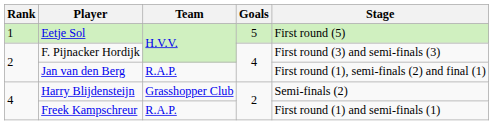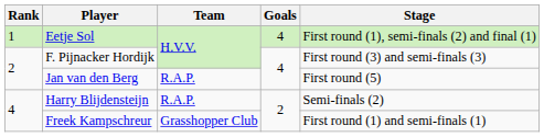 <table class="wikitable">
 <tr>
 <th>Rank</th>
 <th>Player</th>
 <th>Team</th>
 <th>Goals</th>
 <th>Stage</th>
 </tr>
 <tr bgcolor="D0F0C0">
 <td>1</td>
 <td><a href='#'>Eetje Sol</a></td>
 <td rowspan=2> <a href='#'>H.V.V.</a></td>
-<td align="center">5</td>
-<td>First round (5)</td>
+<td align="center">4</td>
+<td>First round (1), semi-finals (2) and final (1)</td>
 </tr>
 <tr>
 <td rowspan=2>2</td>
 <td>F. Pĳnacker Hordĳk</td>
 <td rowspan=2 align="center">4</td>
 <td>First round (3) and semi-finals (3)</td>
 </tr>
 <tr>
 <td><a href='#'>Jan van den Berg</a></td>
 <td> <a href='#'>R.A.P.</a></td>
-<td>First round (1), semi-finals (2) and final (1)</td>
+<td>First round (5)</td>
 </tr>
 <tr>
 <td rowspan=2>4</td>
 <td><a href='#'>Harry Blĳdensteĳn</a></td>
-<td> <a href='#'>Grasshopper Club</a></td>
+<td> <a href='#'>R.A.P.</a></td>
 <td rowspan=2 align="center">2</td>
 <td>Semi-finals (2)</td>
 </tr>
 <tr>
 <td><a href='#'>Freek Kampschreur</a></td>
-<td> <a href='#'>R.A.P.</a></td>
+<td> <a href='#'>Grasshopper Club</a></td>
 <td>First round (1) and semi-finals (1)</td>
 </tr>
 </table>
